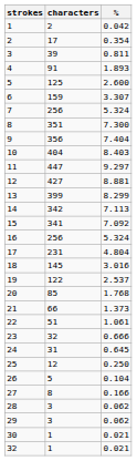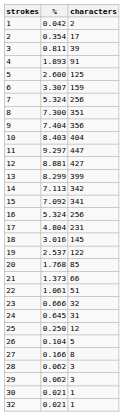 <table class="wikitable">
 <tr>
 <th>strokes</th>
+<th>%</th>
 <th>characters</th>
-<th>%</th>
 </tr>
 <tr>
 <td>1</td>
+<td>0.042</td>
 <td>2</td>
-<td>0.042</td>
 </tr>
 <tr>
 <td>2</td>
+<td>0.354</td>
 <td>17</td>
-<td>0.354</td>
 </tr>
 <tr>
 <td>3</td>
+<td>0.811</td>
 <td>39</td>
-<td>0.811</td>
 </tr>
 <tr>
 <td>4</td>
+<td>1.893</td>
 <td>91</td>
-<td>1.893</td>
 </tr>
 <tr>
 <td>5</td>
+<td>2.600</td>
 <td>125</td>
-<td>2.600</td>
 </tr>
 <tr>
 <td>6</td>
+<td>3.307</td>
 <td>159</td>
-<td>3.307</td>
 </tr>
 <tr>
 <td>7</td>
+<td>5.324</td>
 <td>256</td>
-<td>5.324</td>
 </tr>
 <tr>
 <td>8</td>
+<td>7.300</td>
 <td>351</td>
-<td>7.300</td>
 </tr>
 <tr>
 <td>9</td>
+<td>7.404</td>
 <td>356</td>
-<td>7.404</td>
 </tr>
 <tr>
 <td>10</td>
+<td>8.403</td>
 <td>404</td>
-<td>8.403</td>
 </tr>
 <tr>
 <td>11</td>
+<td>9.297</td>
 <td>447</td>
-<td>9.297</td>
 </tr>
 <tr>
 <td>12</td>
+<td>8.881</td>
 <td>427</td>
-<td>8.881</td>
 </tr>
 <tr>
 <td>13</td>
+<td>8.299</td>
 <td>399</td>
-<td>8.299</td>
 </tr>
 <tr>
 <td>14</td>
+<td>7.113</td>
 <td>342</td>
-<td>7.113</td>
 </tr>
 <tr>
 <td>15</td>
+<td>7.092</td>
 <td>341</td>
-<td>7.092</td>
 </tr>
 <tr>
 <td>16</td>
+<td>5.324</td>
 <td>256</td>
-<td>5.324</td>
 </tr>
 <tr>
 <td>17</td>
+<td>4.804</td>
 <td>231</td>
-<td>4.804</td>
 </tr>
 <tr>
 <td>18</td>
+<td>3.016</td>
 <td>145</td>
-<td>3.016</td>
 </tr>
 <tr>
 <td>19</td>
+<td>2.537</td>
 <td>122</td>
-<td>2.537</td>
 </tr>
 <tr>
 <td>20</td>
+<td>1.768</td>
 <td>85</td>
-<td>1.768</td>
 </tr>
 <tr>
 <td>21</td>
+<td>1.373</td>
 <td>66</td>
-<td>1.373</td>
 </tr>
 <tr>
 <td>22</td>
+<td>1.061</td>
 <td>51</td>
-<td>1.061</td>
 </tr>
 <tr>
 <td>23</td>
+<td>0.666</td>
 <td>32</td>
-<td>0.666</td>
 </tr>
 <tr>
 <td>24</td>
+<td>0.645</td>
 <td>31</td>
-<td>0.645</td>
 </tr>
 <tr>
 <td>25</td>
+<td>0.250</td>
 <td>12</td>
-<td>0.250</td>
 </tr>
 <tr>
 <td>26</td>
+<td>0.104</td>
 <td>5</td>
-<td>0.104</td>
 </tr>
 <tr>
 <td>27</td>
+<td>0.166</td>
 <td>8</td>
-<td>0.166</td>
 </tr>
 <tr>
 <td>28</td>
+<td>0.062</td>
 <td>3</td>
-<td>0.062</td>
 </tr>
 <tr>
 <td>29</td>
+<td>0.062</td>
 <td>3</td>
-<td>0.062</td>
 </tr>
 <tr>
 <td>30</td>
+<td>0.021</td>
 <td>1</td>
-<td>0.021</td>
 </tr>
 <tr>
 <td>32</td>
+<td>0.021</td>
 <td>1</td>
-<td>0.021</td>
 </tr>
 </table>
